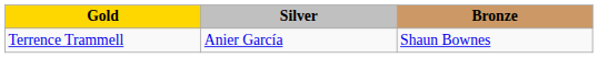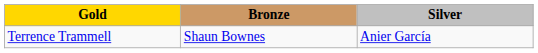 <table class="wikitable" style="text-align:left">
 <tr align="center">
 <td width=200 bgcolor=gold><strong>Gold</strong></td>
+<td width=200 bgcolor=CC9966><strong>Bronze</strong></td>
 <td width=200 bgcolor=silver><strong>Silver</strong></td>
-<td width=200 bgcolor=CC9966><strong>Bronze</strong></td>
 </tr>
 <tr>
 <td><a href='#'>Terrence Trammell</a><br><em></em></td>
+<td><a href='#'>Shaun Bownes</a><br><em></em></td>
 <td><a href='#'>Anier García</a><br><em></em></td>
-<td><a href='#'>Shaun Bownes</a><br><em></em></td>
 </tr>
 </table>
